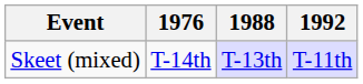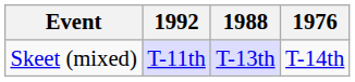 <table class="wikitable" style="text-align: center">
 <tr>
 <th>Event</th>
+<th>1992</th>
+<th>1988</th>
 <th>1976</th>
-<th>1988</th>
-<th>1992</th>
 </tr>
 <tr>
 <td align=left><a href='#'>Skeet</a> (mixed)</td>
+<td style="background: #ddddff"><a href='#'>T-11th</a></td>
+<td style="background: #ddddff"><a href='#'>T-13th</a></td>
 <td><a href='#'>T-14th</a></td>
-<td style="background: #ddddff"><a href='#'>T-13th</a></td>
-<td style="background: #ddddff"><a href='#'>T-11th</a></td>
 </tr>
 </table>
